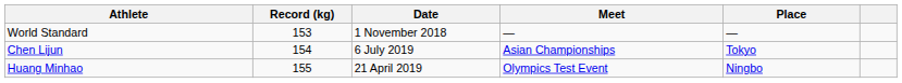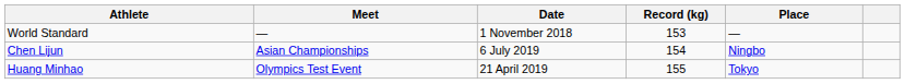 <table class="wikitable" style="font-size:90%; width: 70%;">
 <tr>
 <th width=20%>Athlete</th>
+<th width=18%>Meet</th>
+<th width=12%>Date</th>
 <th width=8%>Record (kg)</th>
-<th width=12%>Date</th>
-<th width=18%>Meet</th>
 <th width=11%>Place</th>
 <th width=3%></th>
 </tr>
 <tr>
 <td>World Standard</td>
+<td>—</td>
+<td>1 November 2018</td>
 <td align="center">153</td>
-<td>1 November 2018</td>
-<td>—</td>
 <td>—</td>
 <td></td>
 </tr>
 <tr>
 <td> <a href='#'>Chen Lijun</a></td>
+<td><a href='#'>Asian Championships</a></td>
+<td>6 July 2019</td>
 <td align="center">154</td>
-<td>6 July 2019</td>
-<td><a href='#'>Asian Championships</a></td>
-<td><a href='#'>Tokyo</a></td>
+<td><a href='#'>Ningbo</a></td>
 <td></td>
 </tr>
 <tr>
 <td> <a href='#'>Huang Minhao</a></td>
+<td><a href='#'>Olympics Test Event</a></td>
+<td>21 April 2019</td>
 <td align="center">155</td>
-<td>21 April 2019</td>
-<td><a href='#'>Olympics Test Event</a></td>
-<td><a href='#'>Ningbo</a></td>
+<td><a href='#'>Tokyo</a></td>
 <td></td>
 </tr>
 </table>
